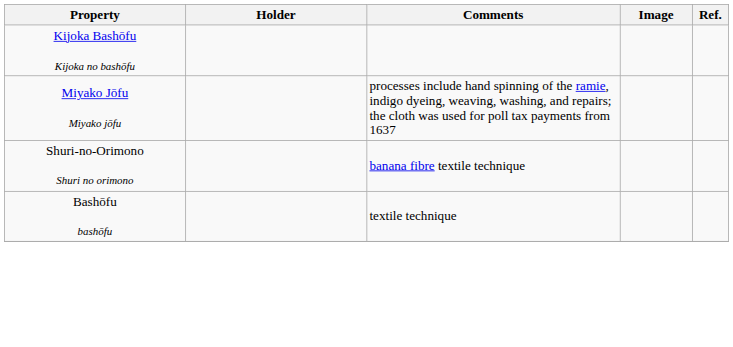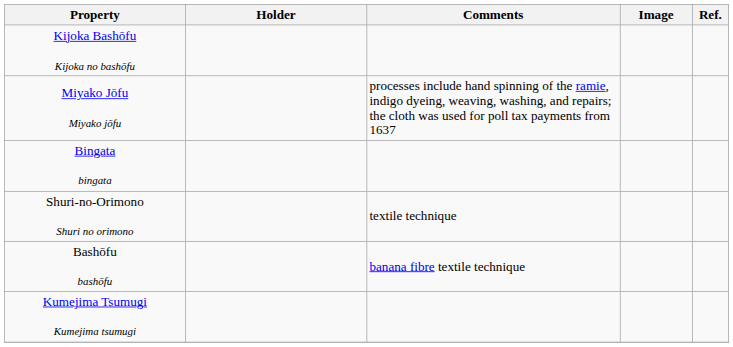 <table class="wikitable sortable"  style="width:100%;">
 <tr>
 <th width="25%" align="left">Property</th>
 <th width="25%" align="left">Holder</th>
 <th width="35%" align="left" class="unsortable">Comments</th>
 <th width="10%" align="left" class="unsortable">Image</th>
 <th width="5%" align="left" class="unsortable">Ref.</th>
 </tr>
 <tr>
 <td align="center"><a href='#'>Kijoka Bashōfu</a><br><br><small><em>Kijoka no bashōfu</em></small></td>
 <td></td>
 <td></td>
 <td></td>
 <td></td>
 </tr>
 <tr>
 <td align="center"><a href='#'>Miyako Jōfu</a><br><br><small><em>Miyako jōfu</em></small></td>
 <td></td>
 <td>processes include hand spinning of the <a href='#'>ramie</a>, indigo dyeing, weaving, washing, and repairs; the cloth was used for poll tax payments from 1637</td>
 <td></td>
 <td></td>
 </tr>
 <tr>
+<td align="center"><a href='#'>Bingata</a><br><br><small><em>bingata</em></small></td>
+<td></td>
+<td></td>
+<td></td>
+<td></td>
+</tr>
+<tr>
 <td align="center">Shuri-no-Orimono<br><br><small><em>Shuri no orimono</em></small></td>
+<td></td>
+<td>textile technique</td>
+<td></td>
+<td></td>
+</tr>
+<tr>
+<td align="center">Bashōfu<br><br><small><em>bashōfu</em></small></td>
 <td></td>
 <td><a href='#'>banana fibre</a> textile technique</td>
 <td></td>
 <td></td>
 </tr>
 <tr>
-<td align="center">Bashōfu<br><br><small><em>bashōfu</em></small></td>
+<td align="center"><a href='#'>Kumejima Tsumugi</a><br><br><small><em>Kumejima tsumugi</em></small></td>
 <td></td>
-<td>textile technique</td>
+<td></td>
 <td></td>
 <td></td>
 </tr>
 <tr>
 </tr>
 </table>
